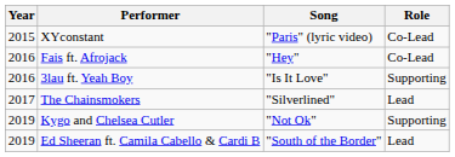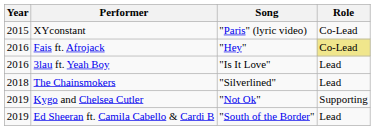 <table class="wikitable">
 <tr>
 <th>Year</th>
 <th>Performer</th>
 <th>Song</th>
 <th>Role</th>
 </tr>
 <tr>
 <td>2015</td>
 <td>XYconstant</td>
 <td>"<a href='#'>Paris</a>" (lyric video)</td>
 <td>Co-Lead</td>
 </tr>
 <tr>
 <td>2016</td>
 <td><a href='#'>Fais</a> ft. <a href='#'>Afrojack</a></td>
 <td>"<a href='#'>Hey</a>"</td>
-<td>Co-Lead</td>
+<td style="background: khaki;">Co-Lead</td>
 </tr>
 <tr>
 <td>2016</td>
 <td><a href='#'>3lau</a> ft. <a href='#'>Yeah Boy</a></td>
 <td>"Is It Love"</td>
-<td>Supporting</td>
+<td>Lead</td>
 </tr>
 <tr>
-<td>2017</td>
+<td>2018</td>
 <td><a href='#'>The Chainsmokers</a></td>
 <td>"Silverlined"</td>
 <td>Lead</td>
 </tr>
 <tr>
 <td>2019</td>
 <td><a href='#'>Kygo</a> and <a href='#'>Chelsea Cutler</a></td>
 <td>"<a href='#'>Not Ok</a>"</td>
 <td>Supporting</td>
 </tr>
 <tr>
 <td>2019</td>
 <td><a href='#'>Ed Sheeran</a> ft. <a href='#'>Camila Cabello</a> & <a href='#'>Cardi B</a></td>
 <td>"<a href='#'>South of the Border</a>"</td>
 <td>Lead</td>
 </tr>
 </table>
